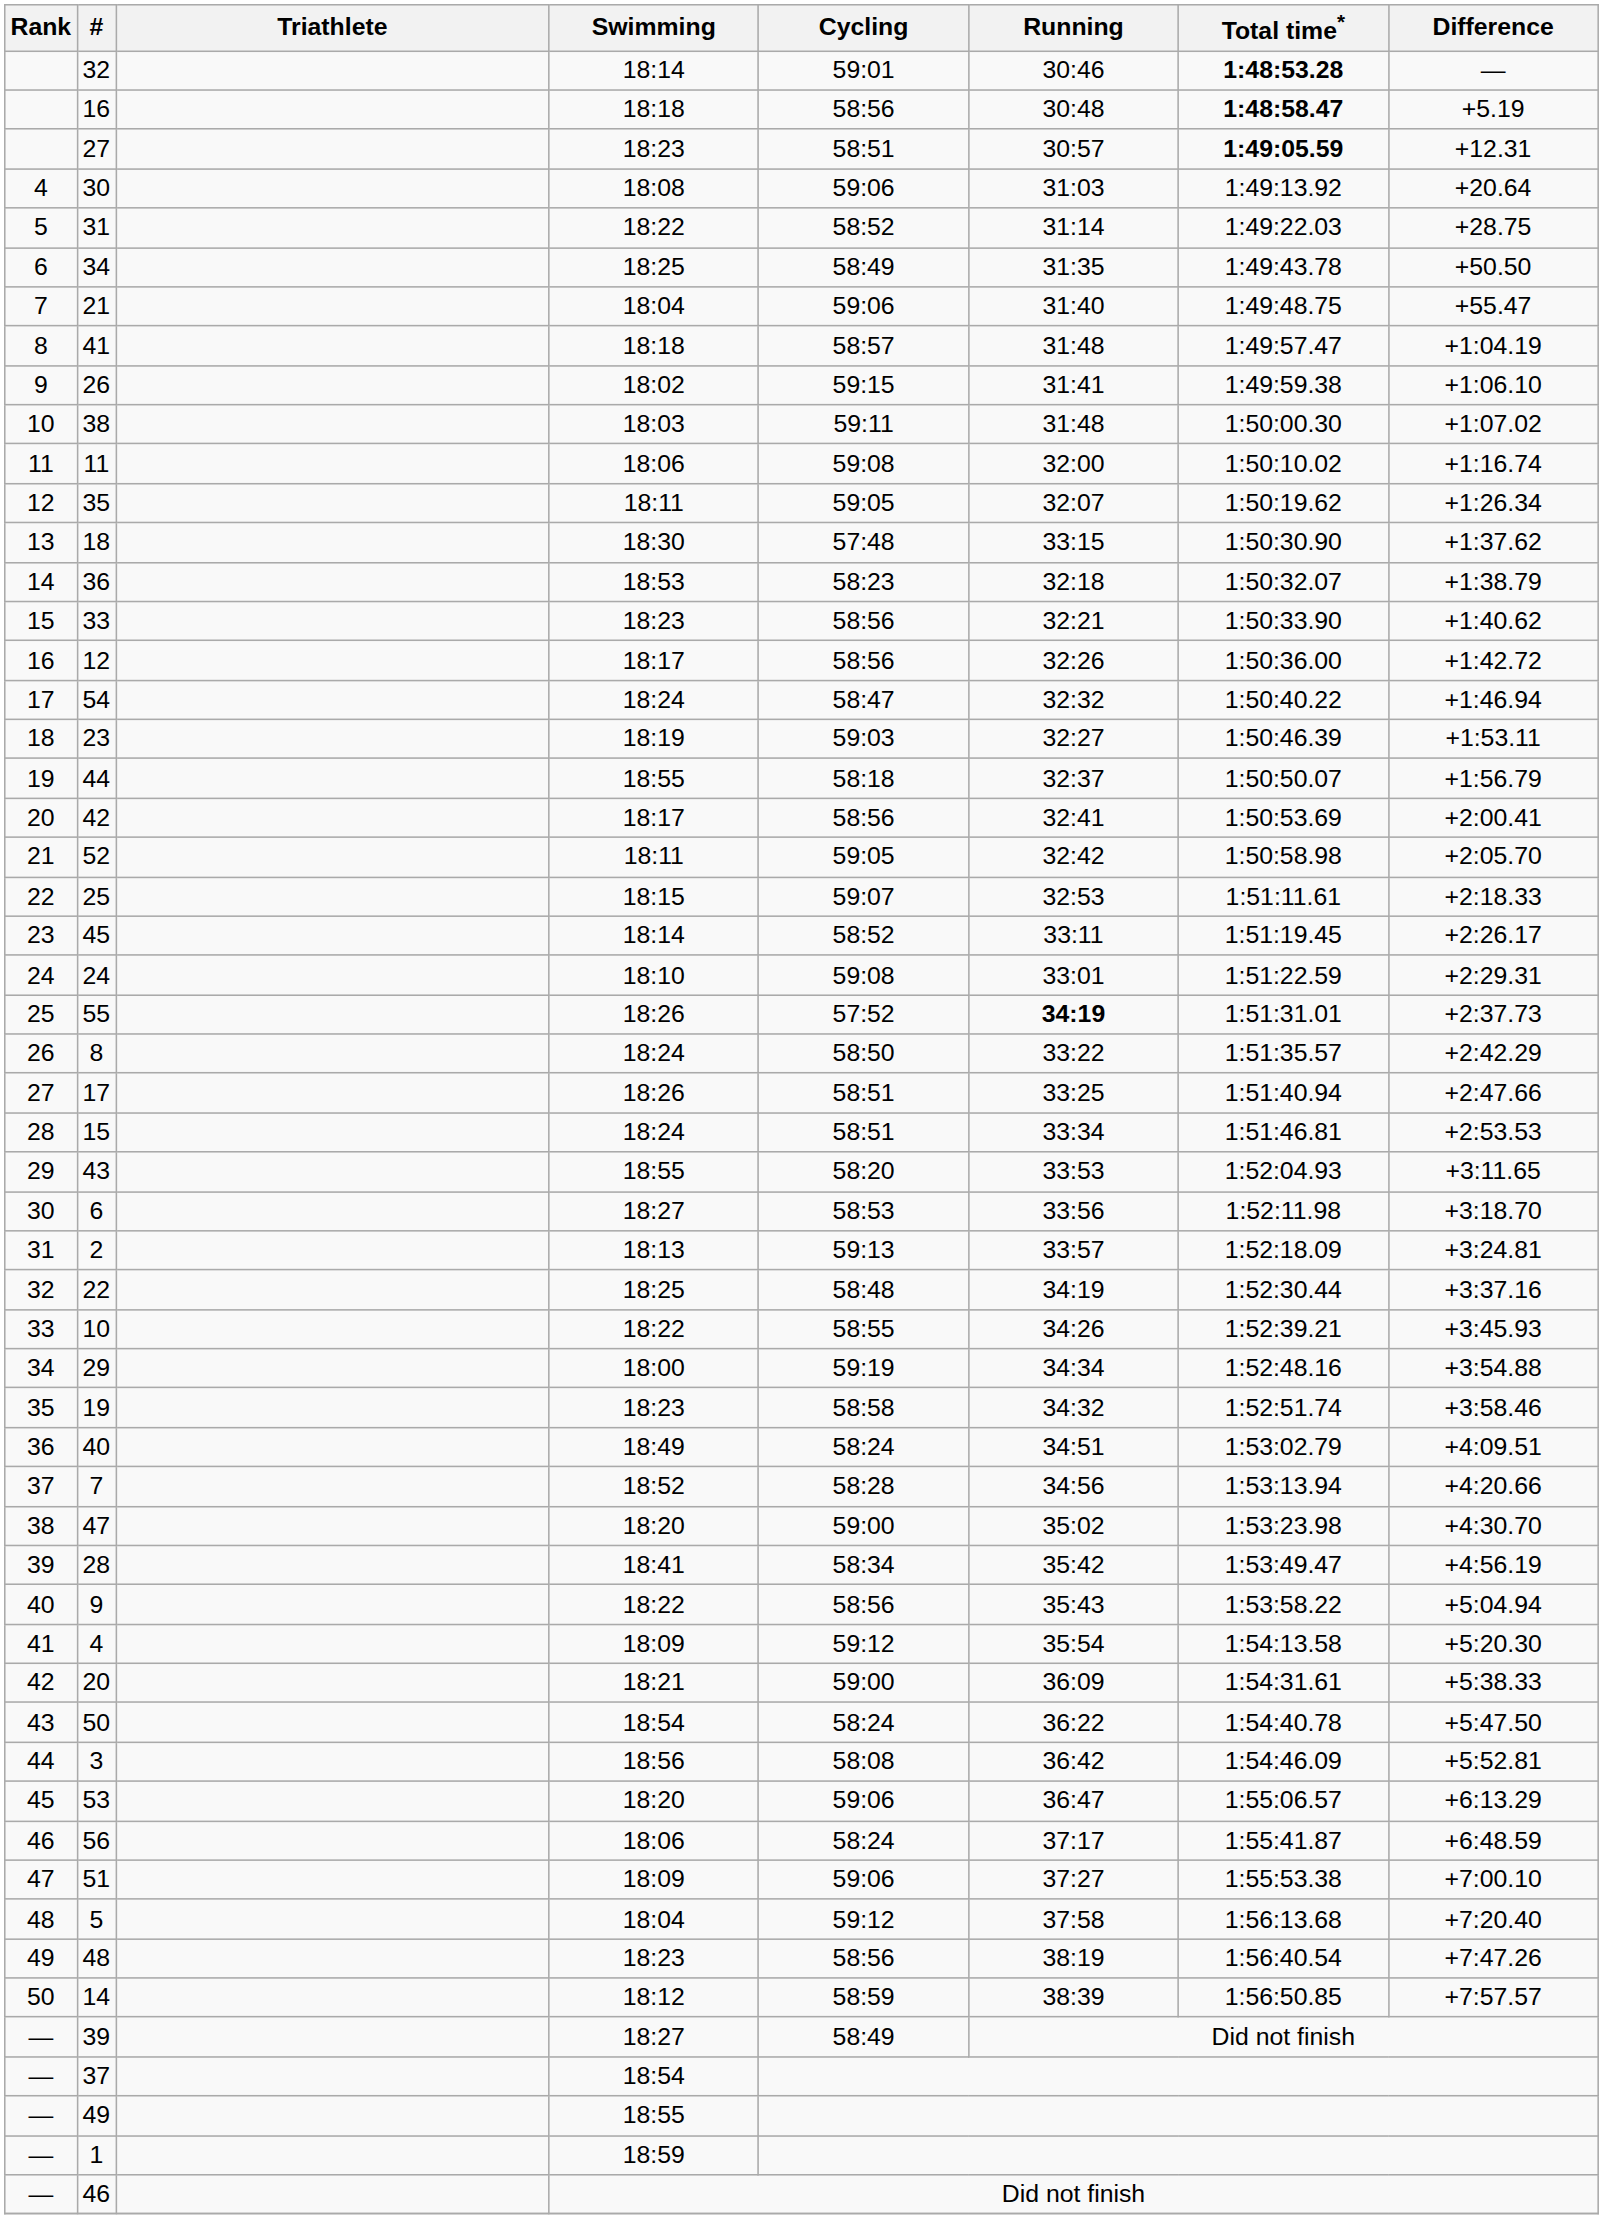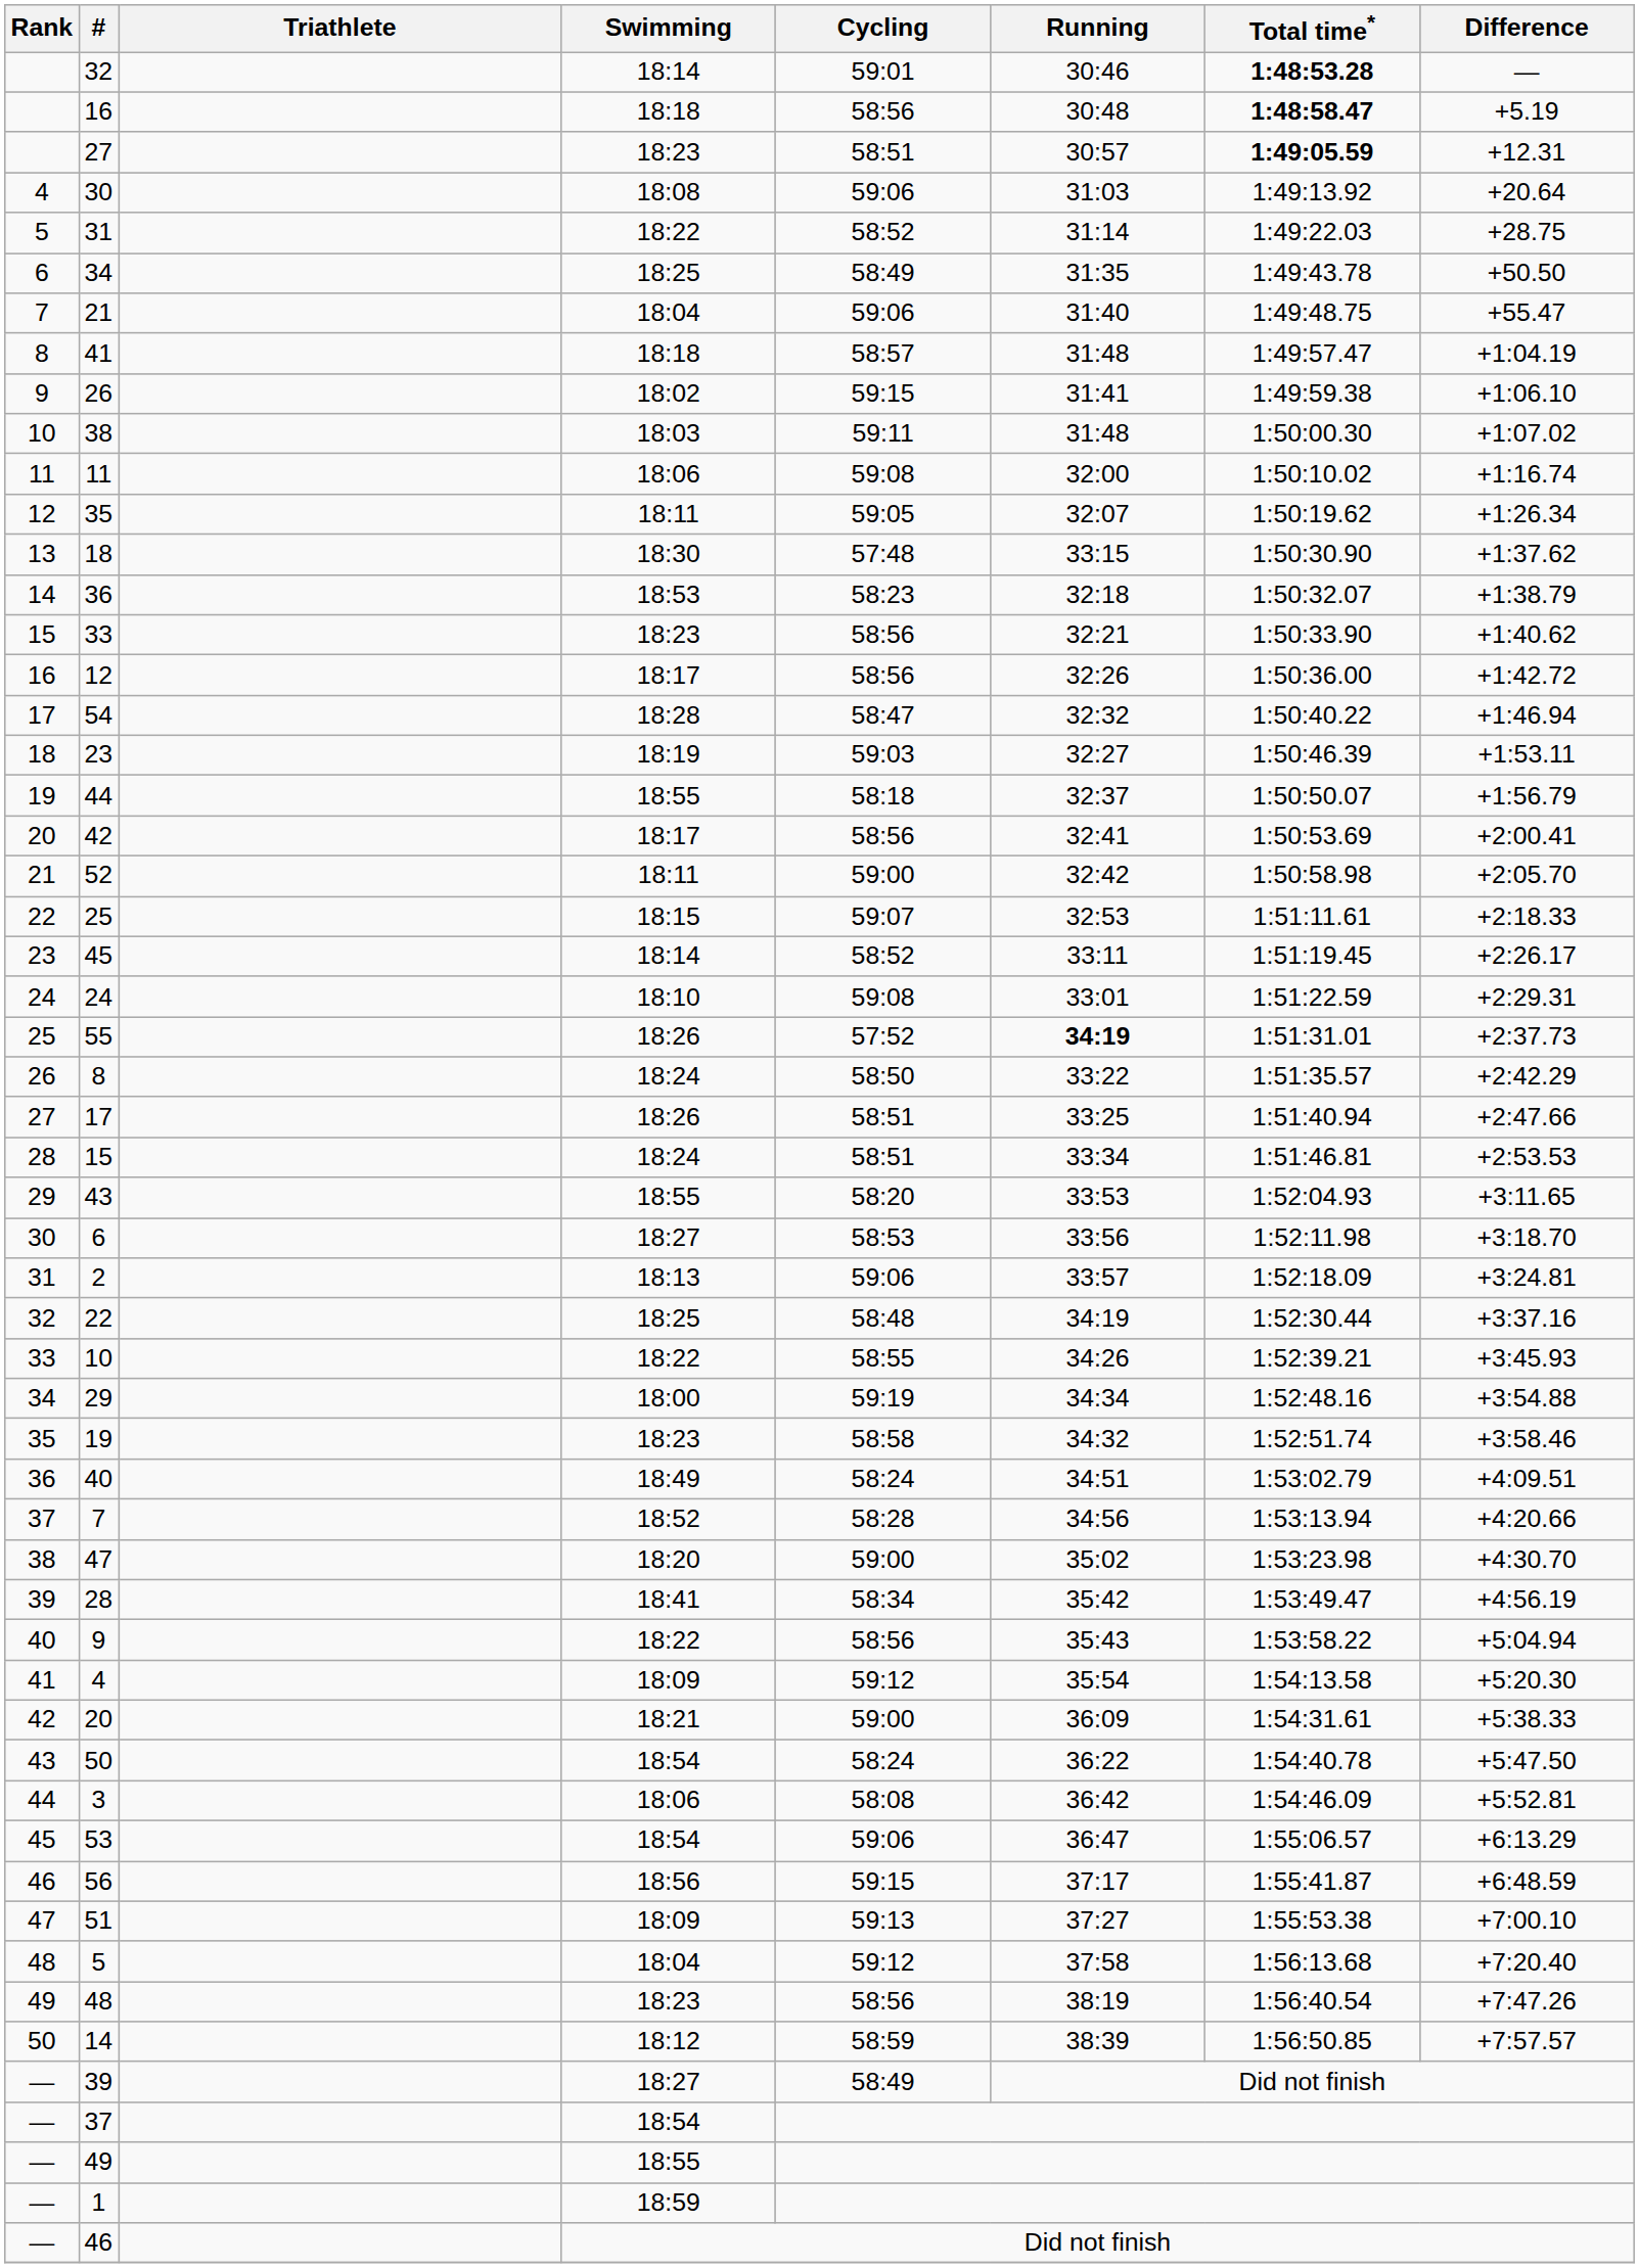 <table class="wikitable sortable" style="text-align:center">
 <tr>
 <th>Rank</th>
 <th>#</th>
 <th style="width:17em">Triathlete</th>
 <th style="width:8em">Swimming</th>
 <th style="width:8em">Cycling</th>
 <th style="width:8em">Running</th>
 <th style="width:8em">Total time<sup>*</sup></th>
 <th style="width:8em">Difference</th>
 </tr>
 <tr>
 <td></td>
 <td>32</td>
 <td align=left></td>
 <td>18:14</td>
 <td>59:01</td>
 <td>30:46</td>
 <td><strong>1:48:53.28</strong></td>
 <td>—</td>
 </tr>
 <tr>
 <td></td>
 <td>16</td>
 <td align=left></td>
 <td>18:18</td>
 <td>58:56</td>
 <td>30:48</td>
 <td><strong>1:48:58.47</strong></td>
 <td>+5.19</td>
 </tr>
 <tr>
 <td></td>
 <td>27</td>
 <td align=left></td>
 <td>18:23</td>
 <td>58:51</td>
 <td>30:57</td>
 <td><strong>1:49:05.59</strong></td>
 <td>+12.31</td>
 </tr>
 <tr>
 <td>4</td>
 <td>30</td>
 <td align=left></td>
 <td>18:08</td>
 <td>59:06</td>
 <td>31:03</td>
 <td>1:49:13.92</td>
 <td>+20.64</td>
 </tr>
 <tr>
 <td>5</td>
 <td>31</td>
 <td align=left></td>
 <td>18:22</td>
 <td>58:52</td>
 <td>31:14</td>
 <td>1:49:22.03</td>
 <td>+28.75</td>
 </tr>
 <tr>
 <td>6</td>
 <td>34</td>
 <td align=left></td>
 <td>18:25</td>
 <td>58:49</td>
 <td>31:35</td>
 <td>1:49:43.78</td>
 <td>+50.50</td>
 </tr>
 <tr>
 <td>7</td>
 <td>21</td>
 <td align=left></td>
 <td>18:04</td>
 <td>59:06</td>
 <td>31:40</td>
 <td>1:49:48.75</td>
 <td>+55.47</td>
 </tr>
 <tr>
 <td>8</td>
 <td>41</td>
 <td align=left></td>
 <td>18:18</td>
 <td>58:57</td>
 <td>31:48</td>
 <td>1:49:57.47</td>
 <td>+1:04.19</td>
 </tr>
 <tr>
 <td>9</td>
 <td>26</td>
 <td align=left></td>
 <td>18:02</td>
 <td>59:15</td>
 <td>31:41</td>
 <td>1:49:59.38</td>
 <td>+1:06.10</td>
 </tr>
 <tr>
 <td>10</td>
 <td>38</td>
 <td align=left></td>
 <td>18:03</td>
 <td>59:11</td>
 <td>31:48</td>
 <td>1:50:00.30</td>
 <td>+1:07.02</td>
 </tr>
 <tr>
 <td>11</td>
 <td>11</td>
 <td align=left></td>
 <td>18:06</td>
 <td>59:08</td>
 <td>32:00</td>
 <td>1:50:10.02</td>
 <td>+1:16.74</td>
 </tr>
 <tr>
 <td>12</td>
 <td>35</td>
 <td align=left></td>
 <td>18:11</td>
 <td>59:05</td>
 <td>32:07</td>
 <td>1:50:19.62</td>
 <td>+1:26.34</td>
 </tr>
 <tr>
 <td>13</td>
 <td>18</td>
 <td align=left></td>
 <td>18:30</td>
 <td>57:48</td>
 <td>33:15</td>
 <td>1:50:30.90</td>
 <td>+1:37.62</td>
 </tr>
 <tr>
 <td>14</td>
 <td>36</td>
 <td align=left></td>
 <td>18:53</td>
 <td>58:23</td>
 <td>32:18</td>
 <td>1:50:32.07</td>
 <td>+1:38.79</td>
 </tr>
 <tr>
 <td>15</td>
 <td>33</td>
 <td align=left></td>
 <td>18:23</td>
 <td>58:56</td>
 <td>32:21</td>
 <td>1:50:33.90</td>
 <td>+1:40.62</td>
 </tr>
 <tr>
 <td>16</td>
 <td>12</td>
 <td align=left></td>
 <td>18:17</td>
 <td>58:56</td>
 <td>32:26</td>
 <td>1:50:36.00</td>
 <td>+1:42.72</td>
 </tr>
 <tr>
 <td>17</td>
 <td>54</td>
 <td align=left></td>
-<td>18:24</td>
+<td>18:28</td>
 <td>58:47</td>
 <td>32:32</td>
 <td>1:50:40.22</td>
 <td>+1:46.94</td>
 </tr>
 <tr>
 <td>18</td>
 <td>23</td>
 <td align=left></td>
 <td>18:19</td>
 <td>59:03</td>
 <td>32:27</td>
 <td>1:50:46.39</td>
 <td>+1:53.11</td>
 </tr>
 <tr>
 <td>19</td>
 <td>44</td>
 <td align=left></td>
 <td>18:55</td>
 <td>58:18</td>
 <td>32:37</td>
 <td>1:50:50.07</td>
 <td>+1:56.79</td>
 </tr>
 <tr>
 <td>20</td>
 <td>42</td>
 <td align=left></td>
 <td>18:17</td>
 <td>58:56</td>
 <td>32:41</td>
 <td>1:50:53.69</td>
 <td>+2:00.41</td>
 </tr>
 <tr>
 <td>21</td>
 <td>52</td>
 <td align=left></td>
 <td>18:11</td>
-<td>59:05</td>
+<td>59:00</td>
 <td>32:42</td>
 <td>1:50:58.98</td>
 <td>+2:05.70</td>
 </tr>
 <tr>
 <td>22</td>
 <td>25</td>
 <td align=left></td>
 <td>18:15</td>
 <td>59:07</td>
 <td>32:53</td>
 <td>1:51:11.61</td>
 <td>+2:18.33</td>
 </tr>
 <tr>
 <td>23</td>
 <td>45</td>
 <td align=left></td>
 <td>18:14</td>
 <td>58:52</td>
 <td>33:11</td>
 <td>1:51:19.45</td>
 <td>+2:26.17</td>
 </tr>
 <tr>
 <td>24</td>
 <td>24</td>
 <td align=left></td>
 <td>18:10</td>
 <td>59:08</td>
 <td>33:01</td>
 <td>1:51:22.59</td>
 <td>+2:29.31</td>
 </tr>
 <tr>
 <td>25</td>
 <td>55</td>
 <td align=left></td>
 <td>18:26</td>
 <td>57:52</td>
 <td><strong>34:19</strong></td>
 <td>1:51:31.01</td>
 <td>+2:37.73</td>
 </tr>
 <tr>
 <td>26</td>
 <td>8</td>
 <td align=left></td>
 <td>18:24</td>
 <td>58:50</td>
 <td>33:22</td>
 <td>1:51:35.57</td>
 <td>+2:42.29</td>
 </tr>
 <tr>
 <td>27</td>
 <td>17</td>
 <td align=left></td>
 <td>18:26</td>
 <td>58:51</td>
 <td>33:25</td>
 <td>1:51:40.94</td>
 <td>+2:47.66</td>
 </tr>
 <tr>
 <td>28</td>
 <td>15</td>
 <td align=left></td>
 <td>18:24</td>
 <td>58:51</td>
 <td>33:34</td>
 <td>1:51:46.81</td>
 <td>+2:53.53</td>
 </tr>
 <tr>
 <td>29</td>
 <td>43</td>
 <td align=left></td>
 <td>18:55</td>
 <td>58:20</td>
 <td>33:53</td>
 <td>1:52:04.93</td>
 <td>+3:11.65</td>
 </tr>
 <tr>
 <td>30</td>
 <td>6</td>
 <td align=left></td>
 <td>18:27</td>
 <td>58:53</td>
 <td>33:56</td>
 <td>1:52:11.98</td>
 <td>+3:18.70</td>
 </tr>
 <tr>
 <td>31</td>
 <td>2</td>
 <td align=left></td>
 <td>18:13</td>
-<td>59:13</td>
+<td>59:06</td>
 <td>33:57</td>
 <td>1:52:18.09</td>
 <td>+3:24.81</td>
 </tr>
 <tr>
 <td>32</td>
 <td>22</td>
 <td align=left></td>
 <td>18:25</td>
 <td>58:48</td>
 <td>34:19</td>
 <td>1:52:30.44</td>
 <td>+3:37.16</td>
 </tr>
 <tr>
 <td>33</td>
 <td>10</td>
 <td align=left></td>
 <td>18:22</td>
 <td>58:55</td>
 <td>34:26</td>
 <td>1:52:39.21</td>
 <td>+3:45.93</td>
 </tr>
 <tr>
 <td>34</td>
 <td>29</td>
 <td align=left></td>
 <td>18:00</td>
 <td>59:19</td>
 <td>34:34</td>
 <td>1:52:48.16</td>
 <td>+3:54.88</td>
 </tr>
 <tr>
 <td>35</td>
 <td>19</td>
 <td align=left></td>
 <td>18:23</td>
 <td>58:58</td>
 <td>34:32</td>
 <td>1:52:51.74</td>
 <td>+3:58.46</td>
 </tr>
 <tr>
 <td>36</td>
 <td>40</td>
 <td align=left></td>
 <td>18:49</td>
 <td>58:24</td>
 <td>34:51</td>
 <td>1:53:02.79</td>
 <td>+4:09.51</td>
 </tr>
 <tr>
 <td>37</td>
 <td>7</td>
 <td align=left></td>
 <td>18:52</td>
 <td>58:28</td>
 <td>34:56</td>
 <td>1:53:13.94</td>
 <td>+4:20.66</td>
 </tr>
 <tr>
 <td>38</td>
 <td>47</td>
 <td align=left></td>
 <td>18:20</td>
 <td>59:00</td>
 <td>35:02</td>
 <td>1:53:23.98</td>
 <td>+4:30.70</td>
 </tr>
 <tr>
 <td>39</td>
 <td>28</td>
 <td align=left></td>
 <td>18:41</td>
 <td>58:34</td>
 <td>35:42</td>
 <td>1:53:49.47</td>
 <td>+4:56.19</td>
 </tr>
 <tr>
 <td>40</td>
 <td>9</td>
 <td align=left></td>
 <td>18:22</td>
 <td>58:56</td>
 <td>35:43</td>
 <td>1:53:58.22</td>
 <td>+5:04.94</td>
 </tr>
 <tr>
 <td>41</td>
 <td>4</td>
 <td align=left></td>
 <td>18:09</td>
 <td>59:12</td>
 <td>35:54</td>
 <td>1:54:13.58</td>
 <td>+5:20.30</td>
 </tr>
 <tr>
 <td>42</td>
 <td>20</td>
 <td align=left></td>
 <td>18:21</td>
 <td>59:00</td>
 <td>36:09</td>
 <td>1:54:31.61</td>
 <td>+5:38.33</td>
 </tr>
 <tr>
 <td>43</td>
 <td>50</td>
 <td align=left></td>
 <td>18:54</td>
 <td>58:24</td>
 <td>36:22</td>
 <td>1:54:40.78</td>
 <td>+5:47.50</td>
 </tr>
 <tr>
 <td>44</td>
 <td>3</td>
 <td align=left></td>
-<td>18:56</td>
+<td>18:06</td>
 <td>58:08</td>
 <td>36:42</td>
 <td>1:54:46.09</td>
 <td>+5:52.81</td>
 </tr>
 <tr>
 <td>45</td>
 <td>53</td>
 <td align=left></td>
-<td>18:20</td>
+<td>18:54</td>
 <td>59:06</td>
 <td>36:47</td>
 <td>1:55:06.57</td>
 <td>+6:13.29</td>
 </tr>
 <tr>
 <td>46</td>
 <td>56</td>
 <td align=left></td>
-<td>18:06</td>
-<td>58:24</td>
+<td>18:56</td>
+<td>59:15</td>
 <td>37:17</td>
 <td>1:55:41.87</td>
 <td>+6:48.59</td>
 </tr>
 <tr>
 <td>47</td>
 <td>51</td>
 <td align=left></td>
 <td>18:09</td>
-<td>59:06</td>
+<td>59:13</td>
 <td>37:27</td>
 <td>1:55:53.38</td>
 <td>+7:00.10</td>
 </tr>
 <tr>
 <td>48</td>
 <td>5</td>
 <td align=left></td>
 <td>18:04</td>
 <td>59:12</td>
 <td>37:58</td>
 <td>1:56:13.68</td>
 <td>+7:20.40</td>
 </tr>
 <tr>
 <td>49</td>
 <td>48</td>
 <td align=left></td>
 <td>18:23</td>
 <td>58:56</td>
 <td>38:19</td>
 <td>1:56:40.54</td>
 <td>+7:47.26</td>
 </tr>
 <tr>
 <td>50</td>
 <td>14</td>
 <td align=left></td>
 <td>18:12</td>
 <td>58:59</td>
 <td>38:39</td>
 <td>1:56:50.85</td>
 <td>+7:57.57</td>
 </tr>
 <tr>
 <td>—</td>
 <td>39</td>
 <td align=left></td>
 <td>18:27</td>
 <td>58:49</td>
 <td colspan=3>Did not finish</td>
 </tr>
 <tr>
 <td>—</td>
 <td>37</td>
 <td align=left></td>
 <td>18:54</td>
 <td colspan=4></td>
 </tr>
 <tr>
 <td>—</td>
 <td>49</td>
 <td align=left></td>
 <td>18:55</td>
 <td colspan=4></td>
 </tr>
 <tr>
 <td>—</td>
 <td>1</td>
 <td align=left></td>
 <td>18:59</td>
 <td colspan=4></td>
 </tr>
 <tr>
 <td>—</td>
 <td>46</td>
 <td align=left></td>
 <td colspan=5>Did not finish</td>
 </tr>
 <tr>
 </tr>
 </table>
